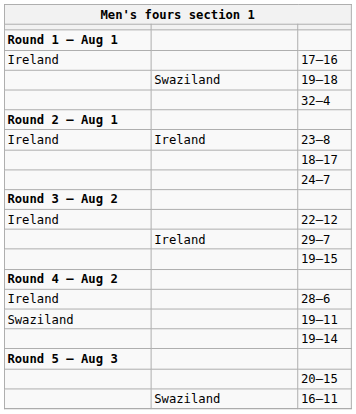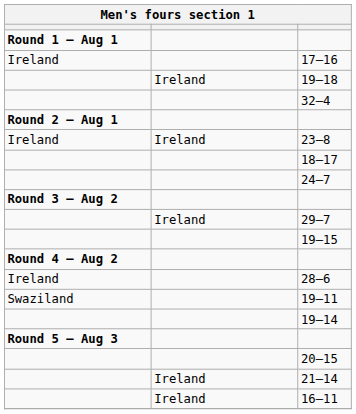 <table class="wikitable">
 <tr>
 <th colspan="3">Men's fours section 1</th>
 </tr>
 <tr>
 <th width=150></th>
 <th width=150></th>
 <th width=50></th>
 </tr>
 <tr>
 <td><strong>Round 1 – Aug 1</strong></td>
 <td></td>
 <td></td>
 </tr>
 <tr>
 <td> Ireland</td>
 <td></td>
 <td>17–16</td>
 </tr>
 <tr>
 <td></td>
-<td> Swaziland</td>
+<td> Ireland</td>
 <td>19–18</td>
 </tr>
 <tr>
 <td></td>
 <td></td>
 <td>32–4</td>
 </tr>
 <tr>
 <td><strong>Round 2 – Aug 1</strong></td>
 <td></td>
 <td></td>
 </tr>
 <tr>
 <td> Ireland</td>
 <td> Ireland</td>
 <td>23–8</td>
 </tr>
 <tr>
 <td></td>
 <td></td>
 <td>18–17</td>
 </tr>
 <tr>
 <td></td>
 <td></td>
 <td>24–7</td>
 </tr>
 <tr>
 <td><strong>Round 3 – Aug 2</strong></td>
 <td></td>
 <td></td>
-</tr>
-<tr>
-<td> Ireland</td>
-<td></td>
-<td>22–12</td>
 </tr>
 <tr>
 <td></td>
 <td> Ireland</td>
 <td>29–7</td>
 </tr>
 <tr>
 <td></td>
 <td></td>
 <td>19–15</td>
 </tr>
 <tr>
 <td><strong>Round 4 – Aug 2</strong></td>
 <td></td>
 <td></td>
 </tr>
 <tr>
 <td> Ireland</td>
 <td></td>
 <td>28–6</td>
 </tr>
 <tr>
 <td> Swaziland</td>
 <td></td>
 <td>19–11</td>
 </tr>
 <tr>
 <td></td>
 <td></td>
 <td>19–14</td>
 </tr>
 <tr>
 <td><strong>Round 5 – Aug 3</strong></td>
 <td></td>
 <td></td>
 </tr>
 <tr>
 <td></td>
 <td></td>
 <td>20–15</td>
 </tr>
 <tr>
 <td></td>
-<td> Swaziland</td>
+<td> Ireland</td>
+<td>21–14</td>
+</tr>
+<tr>
+<td></td>
+<td> Ireland</td>
 <td>16–11</td>
 </tr>
 <tr>
 </tr>
 </table>
